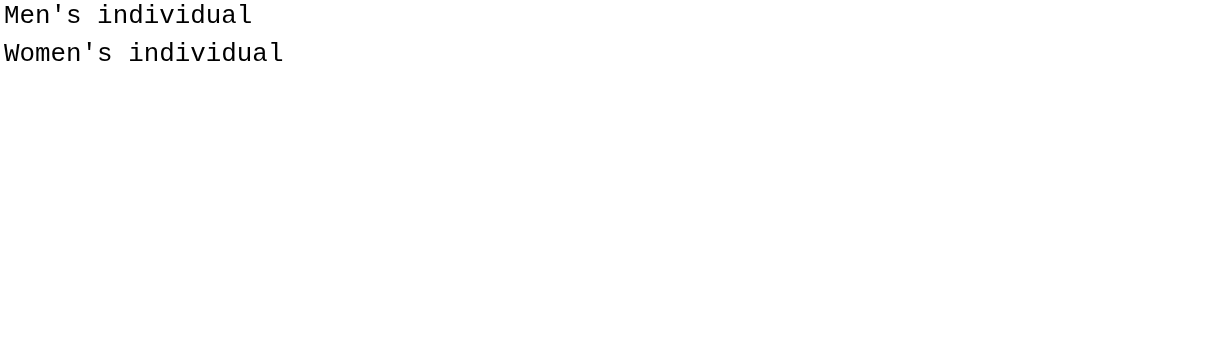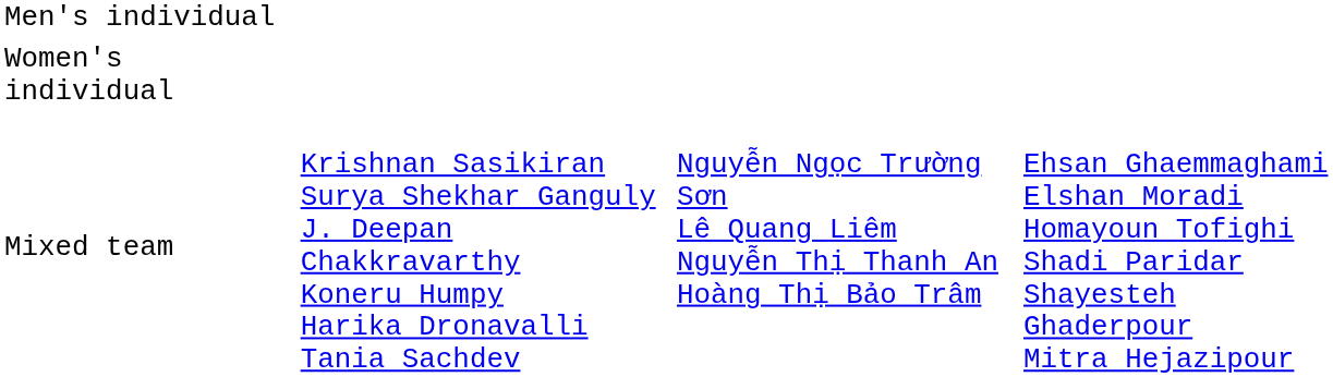 <table>
 <tr>
 <td rowspan=2>Men's individual</td>
 <td rowspan=2></td>
 <td rowspan=2></td>
 <td></td>
 </tr>
 <tr>
 <td></td>
 </tr>
 <tr>
 <td rowspan=2>Women's individual</td>
 <td rowspan=2></td>
 <td rowspan=2></td>
 <td></td>
 </tr>
 <tr>
 <td></td>
 </tr>
+<tr>
+<td>Mixed team</td>
+<td><br><a href='#'>Krishnan Sasikiran</a><br><a href='#'>Surya Shekhar Ganguly</a><br><a href='#'>J. Deepan Chakkravarthy</a><br><a href='#'>Koneru Humpy</a><br><a href='#'>Harika Dronavalli</a><br><a href='#'>Tania Sachdev</a></td>
+<td valign="top"><br><a href='#'>Nguyễn Ngọc Trường Sơn</a><br><a href='#'>Lê Quang Liêm</a><br><a href='#'>Nguyễn Thị Thanh An</a><br><a href='#'>Hoàng Thị Bảo Trâm</a></td>
+<td><br><a href='#'>Ehsan Ghaemmaghami</a><br><a href='#'>Elshan Moradi</a><br><a href='#'>Homayoun Tofighi</a><br><a href='#'>Shadi Paridar</a><br><a href='#'>Shayesteh Ghaderpour</a><br><a href='#'>Mitra Hejazipour</a></td>
+</tr>
 </table>
